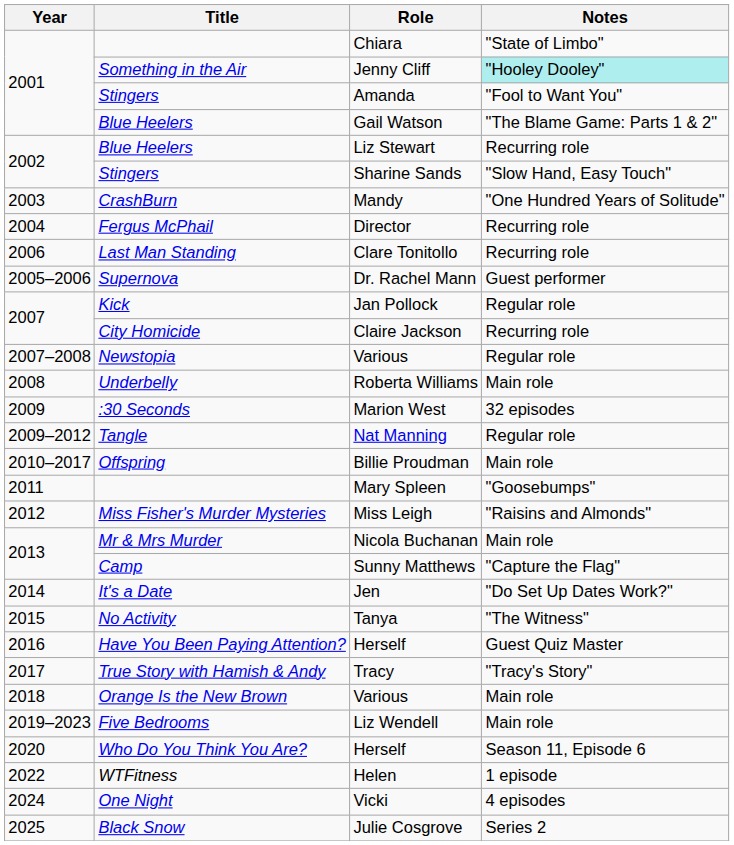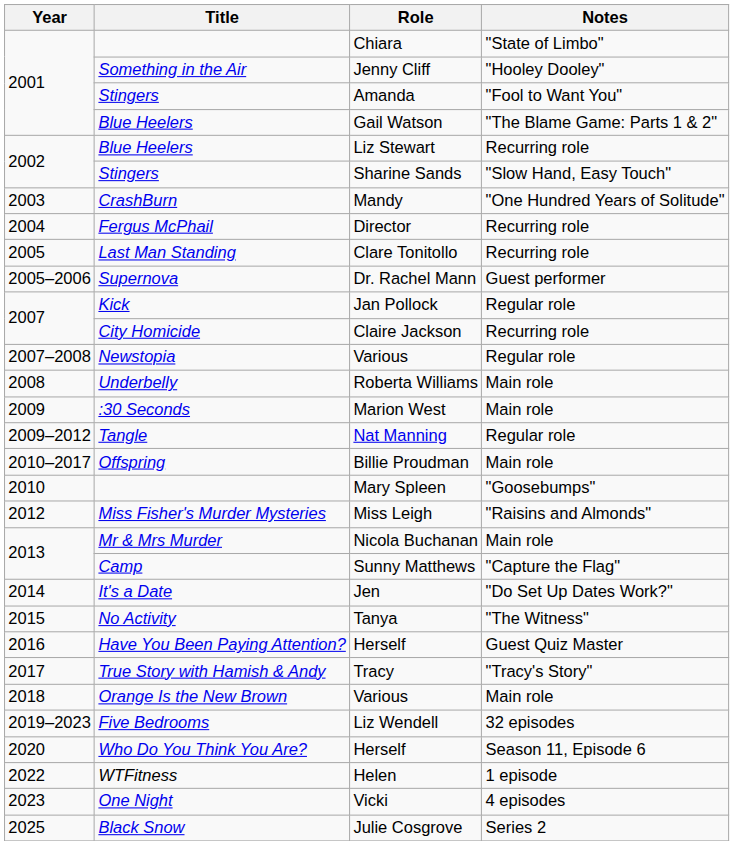 <table class="wikitable sortable">
 <tr>
 <th>Year</th>
 <th>Title</th>
 <th>Role</th>
 <th class="unsortable">Notes</th>
 </tr>
 <tr>
 <td rowspan="4">2001</td>
 <td><em></em></td>
 <td>Chiara</td>
 <td>"State of Limbo"</td>
 </tr>
 <tr>
 <td><em><a href='#'>Something in the Air</a></em></td>
 <td>Jenny Cliff</td>
-<td style="background: paleturquoise;">"Hooley Dooley"</td>
+<td>"Hooley Dooley"</td>
 </tr>
 <tr>
 <td><em><a href='#'>Stingers</a></em></td>
 <td>Amanda</td>
 <td>"Fool to Want You"</td>
 </tr>
 <tr>
 <td><em><a href='#'>Blue Heelers</a></em></td>
 <td>Gail Watson</td>
 <td>"The Blame Game: Parts 1 & 2"</td>
 </tr>
 <tr>
 <td rowspan="2">2002</td>
 <td><em><a href='#'>Blue Heelers</a></em></td>
 <td>Liz Stewart</td>
 <td>Recurring role</td>
 </tr>
 <tr>
 <td><em><a href='#'>Stingers</a></em></td>
 <td>Sharine Sands</td>
 <td>"Slow Hand, Easy Touch"</td>
 </tr>
 <tr>
 <td>2003</td>
 <td><em><a href='#'>CrashBurn</a></em></td>
 <td>Mandy</td>
 <td>"One Hundred Years of Solitude"</td>
 </tr>
 <tr>
 <td>2004</td>
 <td><em><a href='#'>Fergus McPhail</a></em></td>
 <td>Director</td>
 <td>Recurring role</td>
 </tr>
 <tr>
-<td>2006</td>
+<td>2005</td>
 <td><em><a href='#'>Last Man Standing</a></em></td>
 <td>Clare Tonitollo</td>
 <td>Recurring role</td>
 </tr>
 <tr>
 <td>2005–2006</td>
 <td><em><a href='#'>Supernova</a></em></td>
 <td>Dr. Rachel Mann</td>
 <td>Guest performer</td>
 </tr>
 <tr>
 <td rowspan="2">2007</td>
 <td><em><a href='#'>Kick</a></em></td>
 <td>Jan Pollock</td>
 <td>Regular role</td>
 </tr>
 <tr>
 <td><em><a href='#'>City Homicide</a></em></td>
 <td>Claire Jackson</td>
 <td>Recurring role</td>
 </tr>
 <tr>
 <td>2007–2008</td>
 <td><em><a href='#'>Newstopia</a></em></td>
 <td>Various</td>
 <td>Regular role</td>
 </tr>
 <tr>
 <td>2008</td>
 <td><em><a href='#'>Underbelly</a></em></td>
 <td>Roberta Williams</td>
 <td>Main role</td>
 </tr>
 <tr>
 <td>2009</td>
 <td><em><a href='#'>:30 Seconds</a></em></td>
 <td>Marion West</td>
-<td>32 episodes</td>
+<td>Main role</td>
 </tr>
 <tr>
 <td>2009–2012</td>
 <td><em><a href='#'>Tangle</a></em></td>
 <td><a href='#'>Nat Manning</a></td>
 <td>Regular role</td>
 </tr>
 <tr>
 <td>2010–2017</td>
 <td><em><a href='#'>Offspring</a></em> </td>
 <td>Billie Proudman</td>
 <td>Main role</td>
 </tr>
 <tr>
-<td>2011</td>
+<td>2010</td>
 <td><em></em></td>
 <td>Mary Spleen</td>
 <td>"Goosebumps"</td>
 </tr>
 <tr>
 <td>2012</td>
 <td><em><a href='#'>Miss Fisher's Murder Mysteries</a></em></td>
 <td>Miss Leigh</td>
 <td>"Raisins and Almonds"</td>
 </tr>
 <tr>
 <td rowspan="2">2013</td>
 <td><em><a href='#'>Mr & Mrs Murder</a></em></td>
 <td>Nicola Buchanan</td>
 <td>Main role</td>
 </tr>
 <tr>
 <td><em><a href='#'>Camp</a></em></td>
 <td>Sunny Matthews</td>
 <td>"Capture the Flag"</td>
 </tr>
 <tr>
 <td>2014</td>
 <td><em><a href='#'>It's a Date</a></em></td>
 <td>Jen</td>
 <td>"Do Set Up Dates Work?"</td>
 </tr>
 <tr>
 <td>2015</td>
 <td><em><a href='#'>No Activity</a></em></td>
 <td>Tanya</td>
 <td>"The Witness"</td>
 </tr>
 <tr>
 <td>2016</td>
 <td><em><a href='#'>Have You Been Paying Attention?</a></em></td>
 <td>Herself</td>
 <td>Guest Quiz Master</td>
 </tr>
 <tr>
 <td>2017</td>
 <td><em><a href='#'>True Story with Hamish & Andy</a></em></td>
 <td>Tracy</td>
 <td>"Tracy's Story"</td>
 </tr>
 <tr>
 <td>2018</td>
 <td><em><a href='#'>Orange Is the New Brown</a></em></td>
 <td>Various</td>
 <td>Main role</td>
 </tr>
 <tr>
 <td>2019–2023</td>
 <td><em><a href='#'>Five Bedrooms</a></em></td>
 <td>Liz Wendell</td>
-<td>Main role</td>
+<td>32 episodes</td>
 </tr>
 <tr>
 <td>2020</td>
 <td><em><a href='#'>Who Do You Think You Are?</a></em></td>
 <td>Herself</td>
 <td>Season 11, Episode 6</td>
 </tr>
 <tr>
 <td>2022</td>
 <td><em>WTFitness</em></td>
 <td>Helen</td>
 <td>1 episode</td>
 </tr>
 <tr>
-<td>2024</td>
+<td>2023</td>
 <td><em><a href='#'>One Night</a></em></td>
 <td>Vicki</td>
 <td>4 episodes</td>
 </tr>
 <tr>
 <td>2025</td>
 <td><em><a href='#'>Black Snow</a></em></td>
 <td>Julie Cosgrove</td>
 <td>Series 2</td>
 </tr>
 </table>
